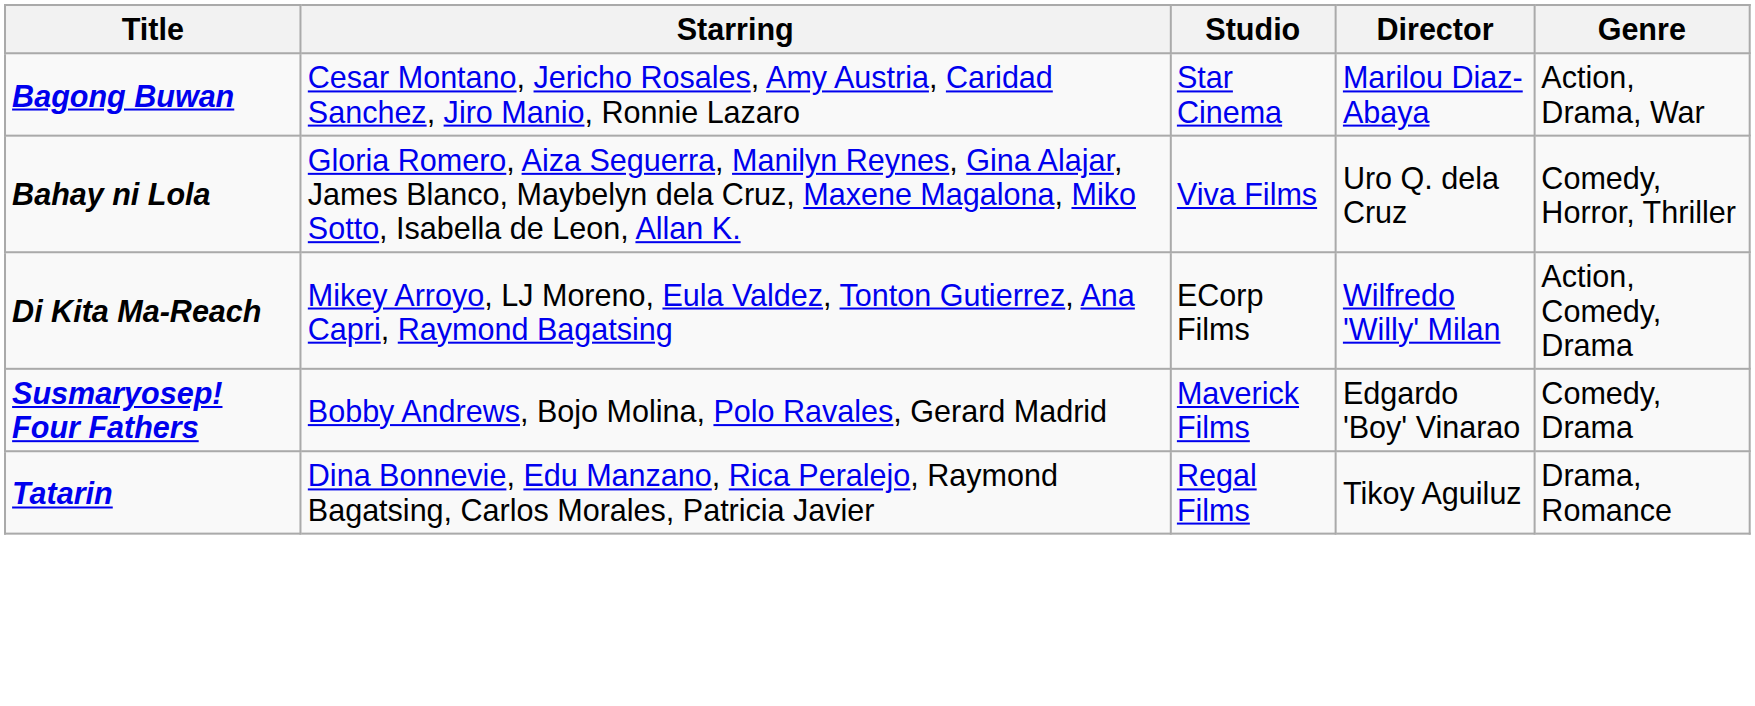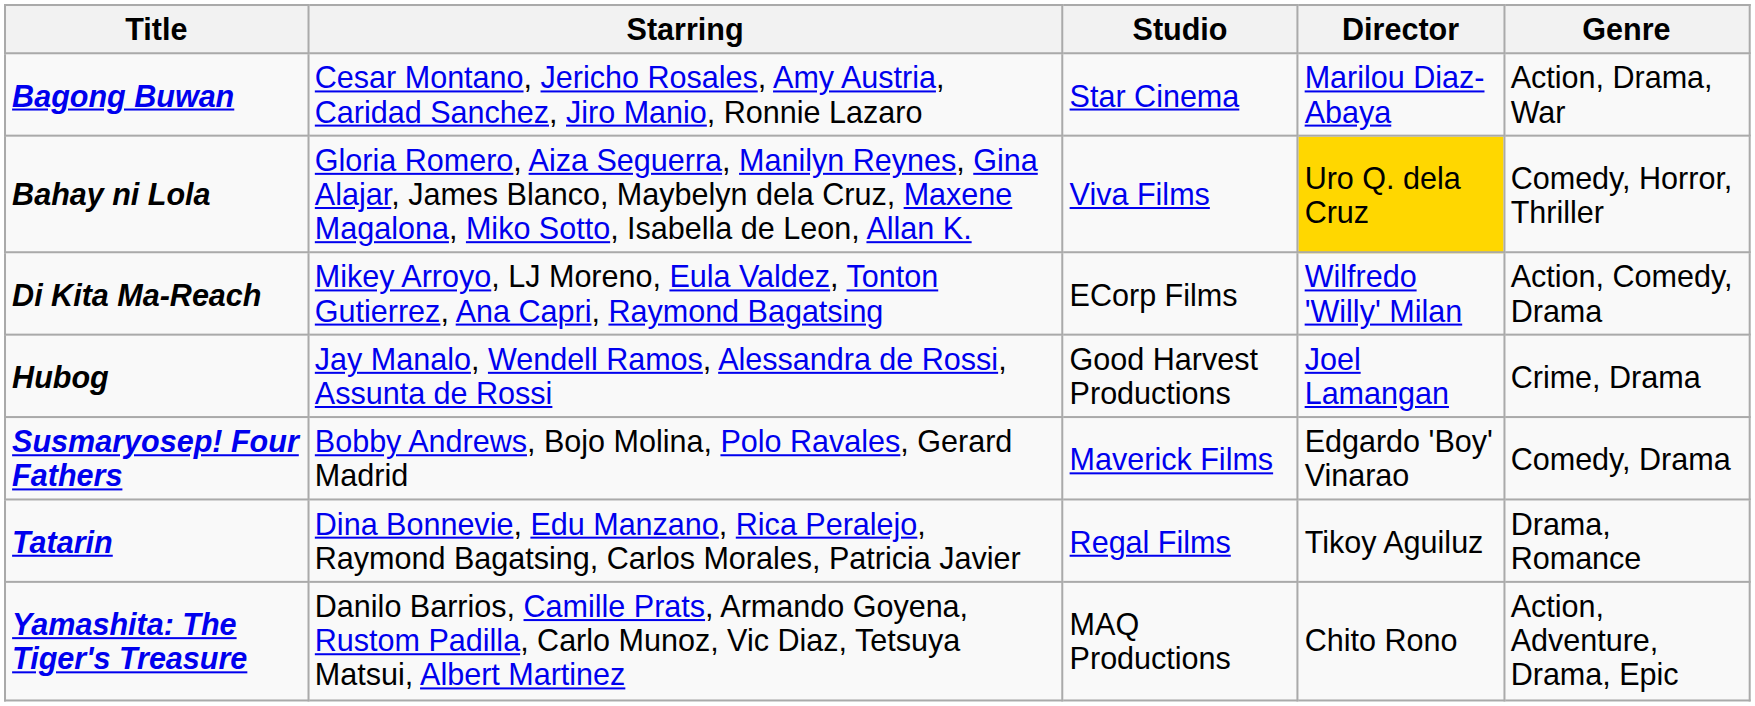 <table class="wikitable" style="font-size:95%">
 <tr>
 <th>Title</th>
 <th>Starring</th>
 <th>Studio</th>
 <th>Director</th>
 <th>Genre</th>
 </tr>
 <tr>
 <td><strong><em><a href='#'>Bagong Buwan</a></em></strong></td>
 <td><a href='#'>Cesar Montano</a>, <a href='#'>Jericho Rosales</a>, <a href='#'>Amy Austria</a>, <a href='#'>Caridad Sanchez</a>, <a href='#'>Jiro Manio</a>, Ronnie Lazaro</td>
 <td><a href='#'>Star Cinema</a></td>
 <td><a href='#'>Marilou Diaz-Abaya</a></td>
 <td>Action, Drama, War</td>
 </tr>
 <tr>
 <td><strong><em>Bahay ni Lola</em></strong></td>
 <td><a href='#'>Gloria Romero</a>, <a href='#'>Aiza Seguerra</a>, <a href='#'>Manilyn Reynes</a>, <a href='#'>Gina Alajar</a>, James Blanco, Maybelyn dela Cruz, <a href='#'>Maxene Magalona</a>, <a href='#'>Miko Sotto</a>, Isabella de Leon, <a href='#'>Allan K.</a></td>
 <td><a href='#'>Viva Films</a></td>
-<td>Uro Q. dela Cruz</td>
+<td style="background: gold;">Uro Q. dela Cruz</td>
 <td>Comedy, Horror, Thriller</td>
 </tr>
 <tr>
 <td><strong><em>Di Kita Ma-Reach</em></strong></td>
 <td><a href='#'>Mikey Arroyo</a>, LJ Moreno, <a href='#'>Eula Valdez</a>, <a href='#'>Tonton Gutierrez</a>, <a href='#'>Ana Capri</a>, <a href='#'>Raymond Bagatsing</a></td>
 <td>ECorp Films</td>
 <td><a href='#'>Wilfredo 'Willy' Milan</a></td>
 <td>Action, Comedy, Drama</td>
+</tr>
+<tr>
+<td><strong><em>Hubog</em></strong></td>
+<td><a href='#'>Jay Manalo</a>, <a href='#'>Wendell Ramos</a>, <a href='#'>Alessandra de Rossi</a>, <a href='#'>Assunta de Rossi</a></td>
+<td>Good Harvest Productions</td>
+<td><a href='#'>Joel Lamangan</a></td>
+<td>Crime, Drama</td>
 </tr>
 <tr>
 <td><strong><em><a href='#'>Susmaryosep! Four Fathers</a></em></strong></td>
 <td><a href='#'>Bobby Andrews</a>, Bojo Molina, <a href='#'>Polo Ravales</a>, Gerard Madrid</td>
 <td><a href='#'>Maverick Films</a></td>
 <td>Edgardo 'Boy' Vinarao</td>
 <td>Comedy, Drama</td>
 </tr>
 <tr>
 <td><strong><em><a href='#'>Tatarin</a></em></strong></td>
 <td><a href='#'>Dina Bonnevie</a>, <a href='#'>Edu Manzano</a>, <a href='#'>Rica Peralejo</a>, Raymond Bagatsing, Carlos Morales, Patricia Javier</td>
 <td><a href='#'>Regal Films</a></td>
 <td>Tikoy Aguiluz</td>
 <td>Drama, Romance</td>
 </tr>
+<tr>
+<td><strong><em><a href='#'>Yamashita: The Tiger's Treasure</a></em></strong></td>
+<td>Danilo Barrios, <a href='#'>Camille Prats</a>, Armando Goyena, <a href='#'>Rustom Padilla</a>, Carlo Munoz, Vic Diaz, Tetsuya Matsui, <a href='#'>Albert Martinez</a></td>
+<td>MAQ Productions</td>
+<td>Chito Rono</td>
+<td>Action, Adventure, Drama, Epic</td>
+</tr>
 </table>
